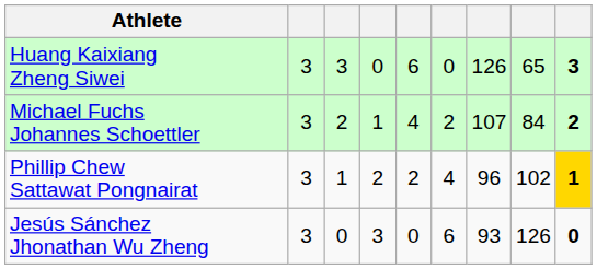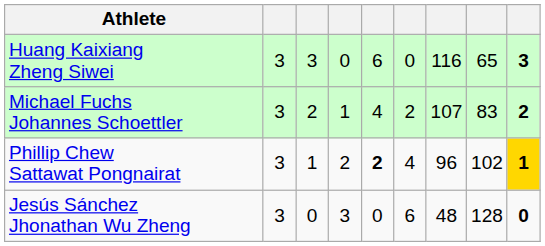 <table class=wikitable style="text-align:center">
 <tr>
 <th width=210>Athlete</th>
 <th width=20></th>
 <th width=20></th>
 <th width=20></th>
 <th width=20></th>
 <th width=20></th>
 <th width=20></th>
 <th width=20></th>
 <th width=20></th>
 </tr>
 <tr bgcolor=ccffcc>
 <td style="text-align:left"> <a href='#'>Huang Kaixiang</a><br> <a href='#'>Zheng Siwei</a></td>
 <td>3</td>
 <td>3</td>
 <td>0</td>
 <td>6</td>
 <td>0</td>
-<td>126</td>
+<td>116</td>
 <td>65</td>
 <td><strong>3</strong></td>
 </tr>
 <tr bgcolor=ccffcc>
 <td style="text-align:left"> <a href='#'>Michael Fuchs</a><br> <a href='#'>Johannes Schoettler</a></td>
 <td>3</td>
 <td>2</td>
 <td>1</td>
 <td>4</td>
 <td>2</td>
 <td>107</td>
-<td>84</td>
+<td>83</td>
 <td><strong>2</strong></td>
 </tr>
 <tr>
 <td style="text-align:left"> <a href='#'>Phillip Chew</a><br> <a href='#'>Sattawat Pongnairat</a></td>
 <td>3</td>
 <td>1</td>
 <td>2</td>
-<td>2</td>
+<td><strong>2</strong></td>
 <td>4</td>
 <td>96</td>
 <td>102</td>
 <td style="background: gold;"><strong>1</strong></td>
 </tr>
 <tr>
 <td style="text-align:left"> <a href='#'>Jesús Sánchez</a><br> <a href='#'>Jhonathan Wu Zheng</a></td>
 <td>3</td>
 <td>0</td>
 <td>3</td>
 <td>0</td>
 <td>6</td>
-<td>93</td>
-<td>126</td>
+<td>48</td>
+<td>128</td>
 <td><strong>0</strong></td>
 </tr>
 </table>
